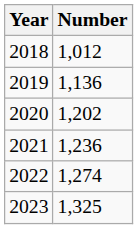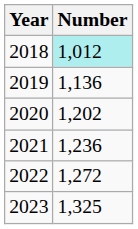 <table class="wikitable sortable mw-collapsible">
 <tr>
 <th>Year</th>
 <th>Number</th>
 </tr>
 <tr>
 <td>2018</td>
-<td>1,012</td>
+<td style="background: paleturquoise;">1,012</td>
 </tr>
 <tr>
 <td>2019</td>
 <td>1,136</td>
 </tr>
 <tr>
 <td>2020</td>
 <td>1,202</td>
 </tr>
 <tr>
 <td>2021</td>
 <td>1,236</td>
 </tr>
 <tr>
 <td>2022</td>
-<td>1,274</td>
+<td>1,272</td>
 </tr>
 <tr>
 <td>2023</td>
 <td>1,325</td>
 </tr>
 </table>
